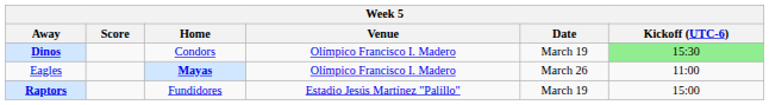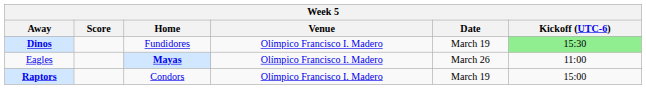 <table class="wikitable mw-collapsible mw-collapsed" style="width:80%; margin:1em auto;">
 <tr>
 <th colspan="8">Week 5</th>
 </tr>
 <tr>
 <th>Away</th>
 <th>Score</th>
 <th>Home</th>
 <th>Venue</th>
 <th>Date</th>
 <th>Kickoff (<a href='#'>UTC-6</a>)</th>
 </tr>
 <tr align="center">
 <td bgcolor="#D0E7FF"><strong><a href='#'>Dinos</a></strong></td>
 <td></td>
-<td><a href='#'>Condors</a></td>
+<td><a href='#'>Fundidores</a></td>
 <td><a href='#'>Olímpico Francisco I. Madero</a></td>
 <td>March 19</td>
 <td style="background: lightgreen;">15:30</td>
 </tr>
 <tr align="center">
 <td><a href='#'>Eagles</a></td>
 <td></td>
 <td bgcolor="#D0E7FF"><strong><a href='#'>Mayas</a></strong></td>
 <td><a href='#'>Olímpico Francisco I. Madero</a></td>
 <td>March 26</td>
 <td>11:00</td>
 </tr>
 <tr align="center">
 <td bgcolor="#D0E7FF"><strong><a href='#'>Raptors</a></strong></td>
 <td></td>
-<td><a href='#'>Fundidores</a></td>
-<td><a href='#'>Estadio Jesús Martínez "Palillo"</a></td>
+<td><a href='#'>Condors</a></td>
+<td><a href='#'>Olímpico Francisco I. Madero</a></td>
 <td>March 19</td>
 <td>15:00</td>
 </tr>
 </table>
